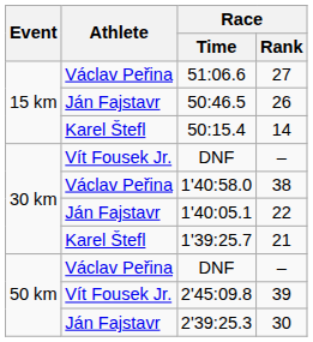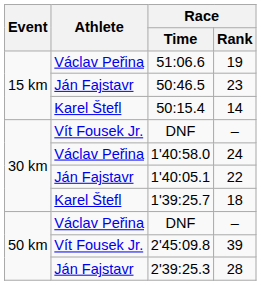 <table class="wikitable" border="1" style="font-size:90%">
 <tr>
 <th rowspan=2>Event</th>
 <th rowspan=2>Athlete</th>
 <th colspan=2>Race</th>
 </tr>
 <tr>
 <th>Time</th>
 <th>Rank</th>
 </tr>
 <tr>
 <td rowspan=3>15 km</td>
 <td><a href='#'>Václav Peřina</a></td>
 <td align=center>51:06.6</td>
-<td align=center>27</td>
+<td align=center>19</td>
 </tr>
 <tr>
 <td><a href='#'>Ján Fajstavr</a></td>
 <td align=center>50:46.5</td>
-<td align=center>26</td>
+<td align=center>23</td>
 </tr>
 <tr>
 <td><a href='#'>Karel Štefl</a></td>
 <td align=center>50:15.4</td>
 <td align=center>14</td>
 </tr>
 <tr>
 <td rowspan=4>30 km</td>
 <td><a href='#'>Vít Fousek Jr.</a></td>
 <td align=center>DNF</td>
 <td align=center>–</td>
 </tr>
 <tr>
 <td><a href='#'>Václav Peřina</a></td>
 <td align=center>1'40:58.0</td>
-<td align=center>38</td>
+<td align=center>24</td>
 </tr>
 <tr>
 <td><a href='#'>Ján Fajstavr</a></td>
 <td align=center>1'40:05.1</td>
 <td align=center>22</td>
 </tr>
 <tr>
 <td><a href='#'>Karel Štefl</a></td>
 <td align=center>1'39:25.7</td>
-<td align=center>21</td>
+<td align=center>18</td>
 </tr>
 <tr>
 <td rowspan=3>50 km</td>
 <td><a href='#'>Václav Peřina</a></td>
 <td align=center>DNF</td>
 <td align=center>–</td>
 </tr>
 <tr>
 <td><a href='#'>Vít Fousek Jr.</a></td>
 <td align=center>2'45:09.8</td>
 <td align=center>39</td>
 </tr>
 <tr>
 <td><a href='#'>Ján Fajstavr</a></td>
 <td align=center>2'39:25.3</td>
-<td align=center>30</td>
+<td align=center>28</td>
 </tr>
 </table>
